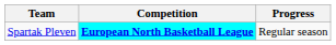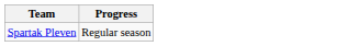 <table class="wikitable sortable">
 <tr>
 <th>Team</th>
-<th>Competition</th>
 <th>Progress</th>
 </tr>
 <tr>
 <td><a href='#'>Spartak Pleven</a></td>
-<td style="background-color:cyan;color:#D0D3D4;text-align:center"  rowspan=1><strong><a href='#'><span>European North Basketball League</span></a></strong></td>
 <td>Regular season</td>
 </tr>
 </table>
